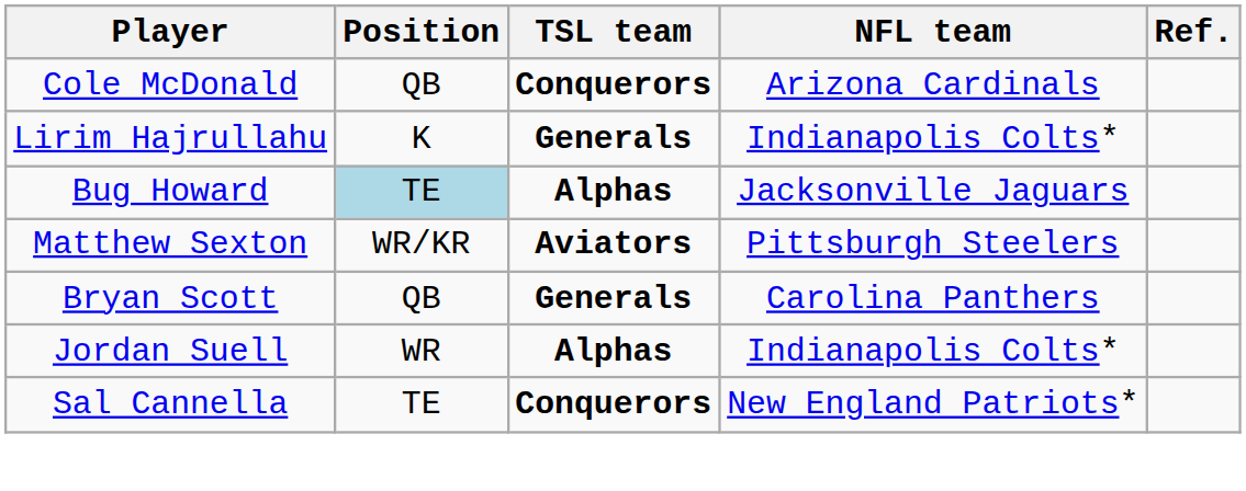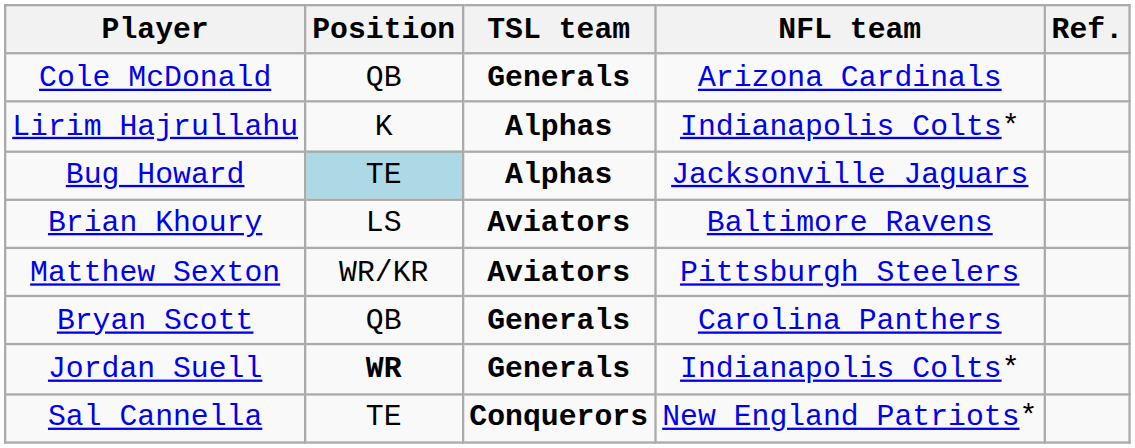 <table class="wikitable sortable" style="text-align:center;">
 <tr>
 <th>Player</th>
 <th>Position</th>
 <th>TSL team</th>
 <th>NFL team</th>
 <th class=unsortable>Ref.</th>
 </tr>
 <tr>
 <td><a href='#'>Cole McDonald</a></td>
 <td>QB</td>
-<td><strong>Conquerors</strong></td>
+<td><strong>Generals</strong></td>
 <td><a href='#'>Arizona Cardinals</a></td>
 <td></td>
 </tr>
 <tr>
 <td><a href='#'>Lirim Hajrullahu</a></td>
 <td>K</td>
-<td><strong>Generals</strong></td>
+<td><strong>Alphas</strong></td>
 <td><a href='#'>Indianapolis Colts</a>*</td>
 <td></td>
 </tr>
 <tr>
 <td><a href='#'>Bug Howard</a></td>
 <td style="background: lightblue;">TE</td>
 <td><strong>Alphas</strong></td>
 <td><a href='#'>Jacksonville Jaguars</a></td>
+<td></td>
+</tr>
+<tr>
+<td><a href='#'>Brian Khoury</a></td>
+<td>LS</td>
+<td><strong>Aviators</strong></td>
+<td><a href='#'>Baltimore Ravens</a></td>
 <td></td>
 </tr>
 <tr>
 <td><a href='#'>Matthew Sexton</a></td>
 <td>WR/KR</td>
 <td><strong>Aviators</strong></td>
 <td><a href='#'>Pittsburgh Steelers</a></td>
 <td></td>
 </tr>
 <tr>
 <td><a href='#'>Bryan Scott</a></td>
 <td>QB</td>
 <td><strong>Generals</strong></td>
 <td><a href='#'>Carolina Panthers</a></td>
 <td></td>
 </tr>
 <tr>
 <td><a href='#'>Jordan Suell</a></td>
-<td>WR</td>
-<td><strong>Alphas</strong></td>
+<td><strong>WR</strong></td>
+<td><strong>Generals</strong></td>
 <td><a href='#'>Indianapolis Colts</a>*</td>
 <td></td>
 </tr>
 <tr>
 <td><a href='#'>Sal Cannella</a></td>
 <td>TE</td>
 <td><strong>Conquerors</strong></td>
 <td><a href='#'>New England Patriots</a>*</td>
 <td></td>
 </tr>
 </table>
